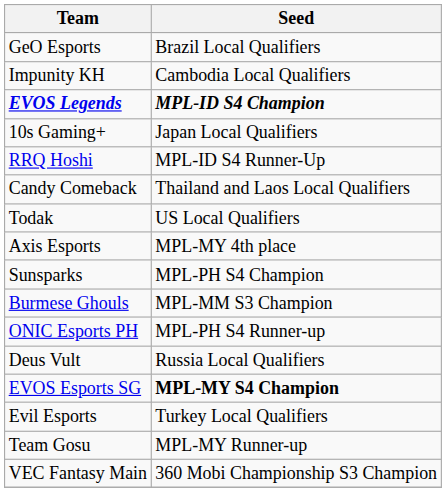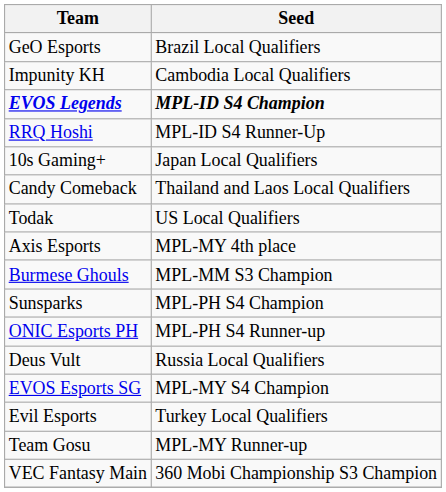 <table class="wikitable">
 <tr>
 <th>Team</th>
 <th>Seed</th>
 </tr>
 <tr>
 <td> GeO Esports</td>
 <td>Brazil Local Qualifiers</td>
 </tr>
 <tr>
 <td> Impunity KH</td>
 <td>Cambodia Local Qualifiers</td>
 </tr>
 <tr>
 <td><strong><em> <a href='#'>EVOS Legends</a></em></strong></td>
 <td><strong><em>MPL-ID S4 Champion</em></strong></td>
 </tr>
 <tr>
+<td> <a href='#'>RRQ Hoshi</a></td>
+<td>MPL-ID S4 Runner-Up</td>
+</tr>
+<tr>
 <td> 10s Gaming+</td>
 <td>Japan Local Qualifiers</td>
-</tr>
-<tr>
-<td> <a href='#'>RRQ Hoshi</a></td>
-<td>MPL-ID S4 Runner-Up</td>
 </tr>
 <tr>
 <td> Candy Comeback</td>
 <td>Thailand and Laos Local Qualifiers</td>
 </tr>
 <tr>
 <td> Todak</td>
 <td>US Local Qualifiers</td>
 </tr>
 <tr>
 <td> Axis Esports</td>
 <td>MPL-MY 4th place</td>
 </tr>
 <tr>
+<td> <a href='#'>Burmese Ghouls</a></td>
+<td>MPL-MM S3 Champion</td>
+</tr>
+<tr>
 <td> Sunsparks</td>
 <td>MPL-PH S4 Champion</td>
-</tr>
-<tr>
-<td> <a href='#'>Burmese Ghouls</a></td>
-<td>MPL-MM S3 Champion</td>
 </tr>
 <tr>
 <td> <a href='#'>ONIC Esports PH</a></td>
 <td>MPL-PH S4 Runner-up</td>
 </tr>
 <tr>
 <td> Deus Vult</td>
 <td>Russia Local Qualifiers</td>
 </tr>
 <tr>
 <td> <a href='#'>EVOS Esports SG</a></td>
-<td><strong>MPL-MY S4 Champion</strong></td>
+<td>MPL-MY S4 Champion</td>
 </tr>
 <tr>
 <td> Evil Esports</td>
 <td>Turkey Local Qualifiers</td>
 </tr>
 <tr>
 <td> Team Gosu</td>
 <td>MPL-MY Runner-up</td>
 </tr>
 <tr>
 <td> VEC Fantasy Main</td>
 <td>360 Mobi Championship S3 Champion</td>
 </tr>
 <tr>
 </tr>
 </table>
